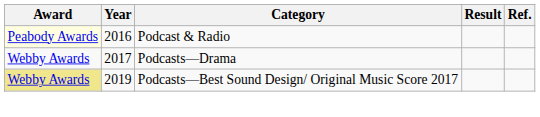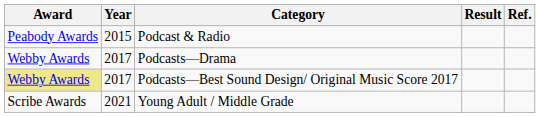 <table class="wikitable sortable">
 <tr>
 <th>Award</th>
 <th>Year</th>
 <th>Category</th>
 <th>Result</th>
 <th>Ref.</th>
 </tr>
 <tr>
-<td style="background: lightyellow;"><a href='#'>Peabody Awards</a></td>
-<td>2016</td>
+<td><a href='#'>Peabody Awards</a></td>
+<td>2015</td>
 <td>Podcast & Radio</td>
 <td></td>
 <td></td>
 </tr>
 <tr>
 <td><a href='#'>Webby Awards</a></td>
 <td>2017</td>
 <td>Podcasts—Drama</td>
 <td></td>
 <td></td>
 </tr>
 <tr>
 <td style="background: khaki;"><a href='#'>Webby Awards</a></td>
-<td>2019</td>
+<td>2017</td>
 <td>Podcasts—Best Sound Design/ Original Music Score 2017</td>
 <td></td>
 <td></td>
 </tr>
+<tr>
+<td>Scribe Awards</td>
+<td>2021</td>
+<td>Young Adult / Middle Grade</td>
+<td></td>
+<td></td>
+</tr>
 </table>
